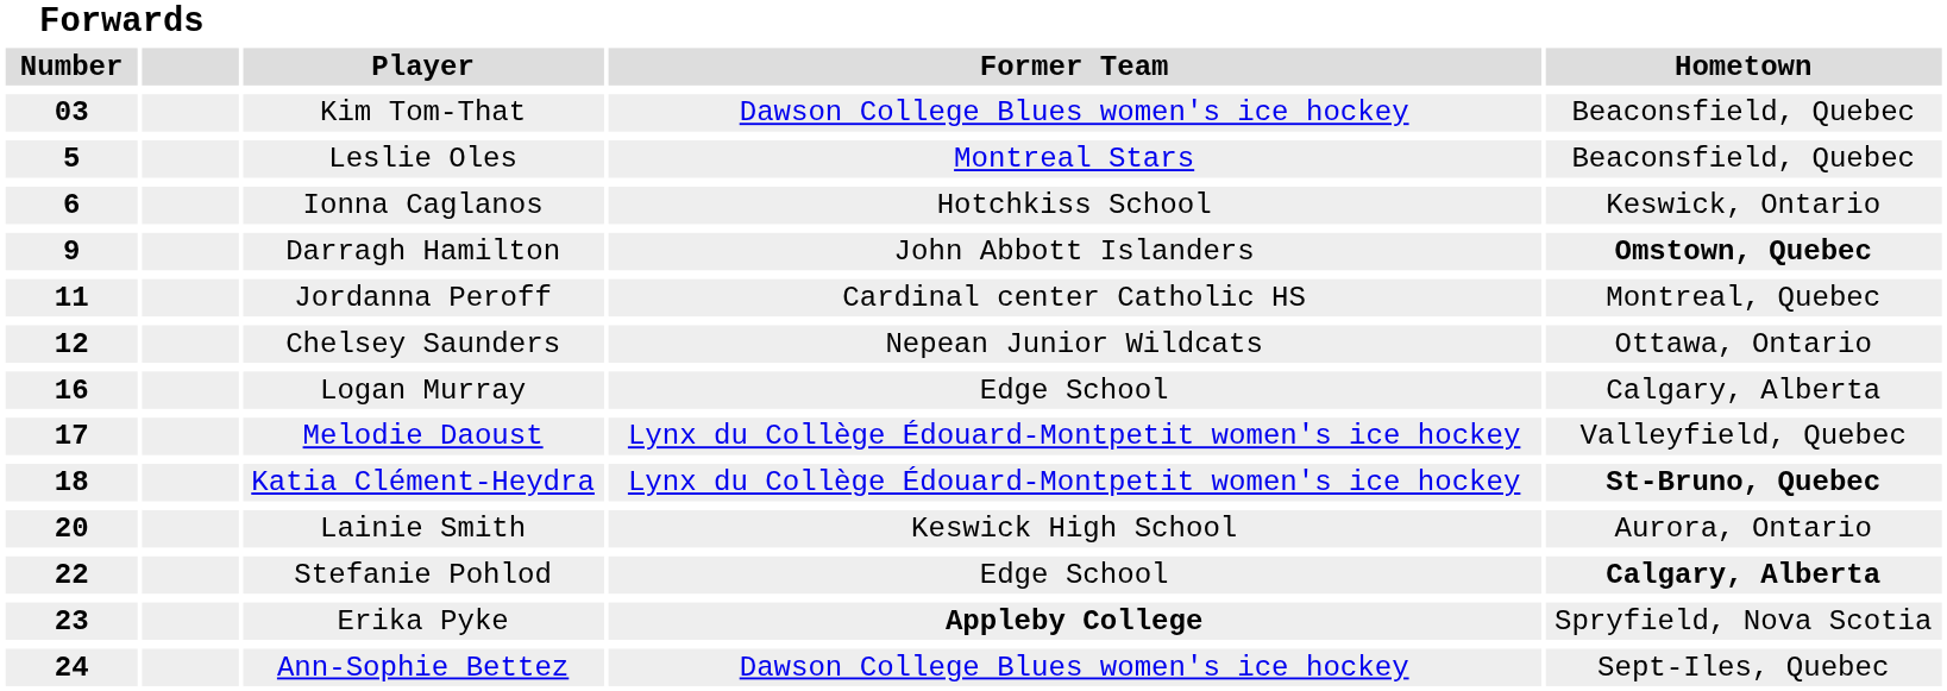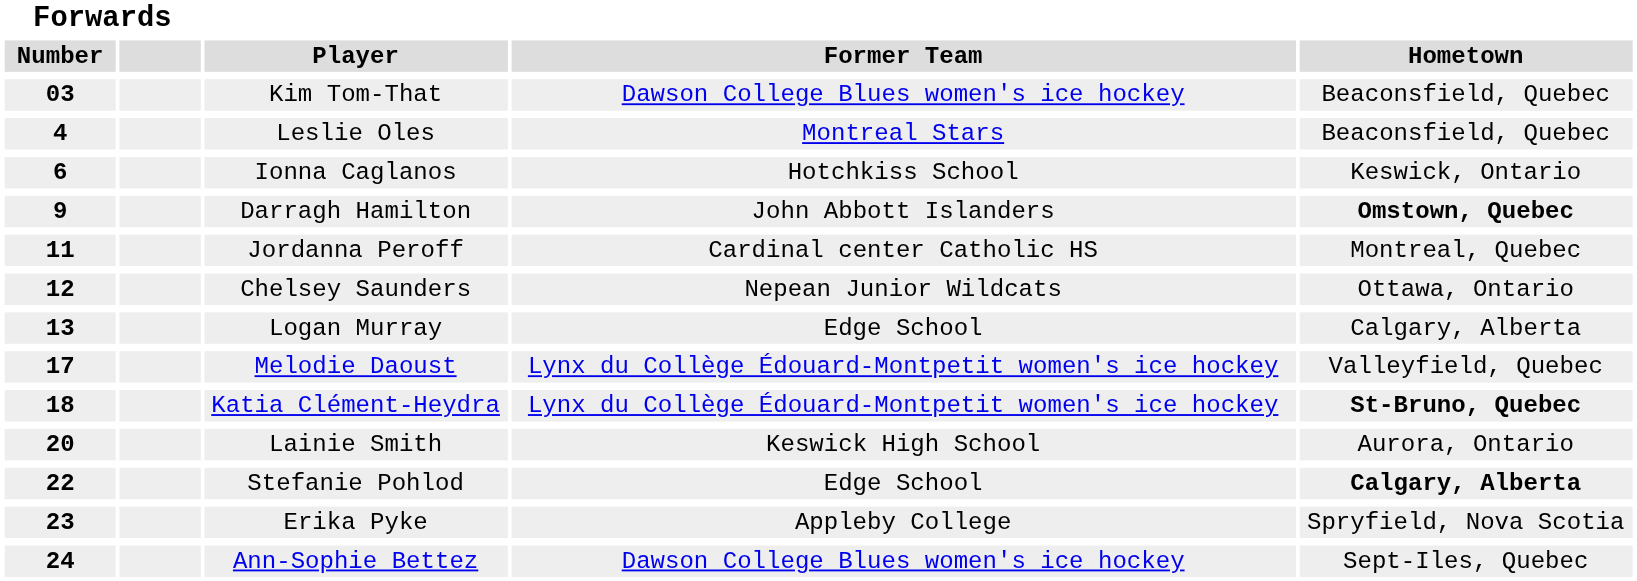 <table>
 <tr>
 <th colspan=2><big>Forwards</big></th>
 </tr>
 <tr bgcolor="#dddddd">
 <th width=5%>Number</th>
 <th width=5%></th>
 <th !width=20%>Player</th>
 <th !width=10%>Former Team</th>
 <th !width=10%>Hometown</th>
 </tr>
 <tr>
 </tr>
 <tr bgcolor="#eeeeee">
 <td align=center><strong>03</strong></td>
 <td align=center></td>
 <td align=center>Kim Tom-That</td>
 <td align=center><a href='#'>Dawson College Blues women's ice hockey</a></td>
 <td align=center>Beaconsfield, Quebec</td>
 </tr>
 <tr>
 </tr>
 <tr bgcolor="#eeeeee">
-<td align=center><strong>5</strong></td>
+<td align=center><strong>4</strong></td>
 <td align=center></td>
 <td align=center>Leslie Oles</td>
 <td align=center><a href='#'>Montreal Stars</a></td>
 <td align=center>Beaconsfield, Quebec</td>
 </tr>
 <tr>
 </tr>
 <tr bgcolor="#eeeeee">
 <td align=center><strong>6</strong></td>
 <td align=center></td>
 <td align=center>Ionna Caglanos</td>
 <td align=center>Hotchkiss School</td>
 <td align=center>Keswick, Ontario</td>
 </tr>
 <tr>
 </tr>
 <tr bgcolor="#eeeeee">
 <td align=center><strong>9</strong></td>
 <td align=center></td>
 <td align=center>Darragh Hamilton</td>
 <td align=center>John Abbott Islanders</td>
 <td align=center><strong>Omstown, Quebec</strong></td>
 </tr>
 <tr>
 </tr>
 <tr bgcolor="#eeeeee">
 <td align=center><strong>11</strong></td>
 <td align=center></td>
 <td align=center>Jordanna Peroff</td>
 <td align=center>Cardinal center Catholic HS</td>
 <td align=center>Montreal, Quebec</td>
 </tr>
 <tr>
 </tr>
 <tr bgcolor="#eeeeee">
 <td align=center><strong>12</strong></td>
 <td align=center></td>
 <td align=center>Chelsey Saunders</td>
 <td align=center>Nepean Junior Wildcats</td>
 <td align=center>Ottawa, Ontario</td>
 </tr>
 <tr>
 </tr>
 <tr bgcolor="#eeeeee">
-<td align=center><strong>16</strong></td>
+<td align=center><strong>13</strong></td>
 <td align=center></td>
 <td align=center>Logan Murray</td>
 <td align=center>Edge School</td>
 <td align=center>Calgary, Alberta</td>
 </tr>
 <tr>
 </tr>
 <tr bgcolor="#eeeeee">
 <td align=center><strong>17</strong></td>
 <td align=center></td>
 <td align=center><a href='#'>Melodie Daoust</a></td>
 <td align=center><a href='#'>Lynx du Collège Édouard-Montpetit women's ice hockey</a></td>
 <td align=center>Valleyfield, Quebec</td>
 </tr>
 <tr>
 </tr>
 <tr bgcolor="#eeeeee">
 <td align=center><strong>18</strong></td>
 <td align=center></td>
 <td align=center><a href='#'>Katia Clément-Heydra</a></td>
 <td align=center><a href='#'>Lynx du Collège Édouard-Montpetit women's ice hockey</a></td>
 <td align=center><strong>St-Bruno, Quebec</strong></td>
 </tr>
 <tr>
 </tr>
 <tr bgcolor="#eeeeee">
 <td align=center><strong>20</strong></td>
 <td align=center></td>
 <td align=center>Lainie Smith</td>
 <td align=center>Keswick High School</td>
 <td align=center>Aurora, Ontario</td>
 </tr>
 <tr>
 </tr>
 <tr bgcolor="#eeeeee">
 <td align=center><strong>22</strong></td>
 <td align=center></td>
 <td align=center>Stefanie Pohlod</td>
 <td align=center>Edge School</td>
 <td align=center><strong>Calgary, Alberta</strong></td>
 </tr>
 <tr>
 </tr>
 <tr bgcolor="#eeeeee">
 <td align=center><strong>23</strong></td>
 <td align=center></td>
 <td align=center>Erika Pyke</td>
-<td align=center><strong>Appleby College</strong></td>
+<td align=center>Appleby College</td>
 <td align=center>Spryfield, Nova Scotia</td>
 </tr>
 <tr>
 </tr>
 <tr bgcolor="#eeeeee">
 <td align=center><strong>24</strong></td>
 <td align=center></td>
 <td align=center><a href='#'>Ann-Sophie Bettez</a></td>
 <td align=center><a href='#'>Dawson College Blues women's ice hockey</a></td>
 <td align=center>Sept-Iles, Quebec</td>
 </tr>
 <tr>
 </tr>
 </table>
